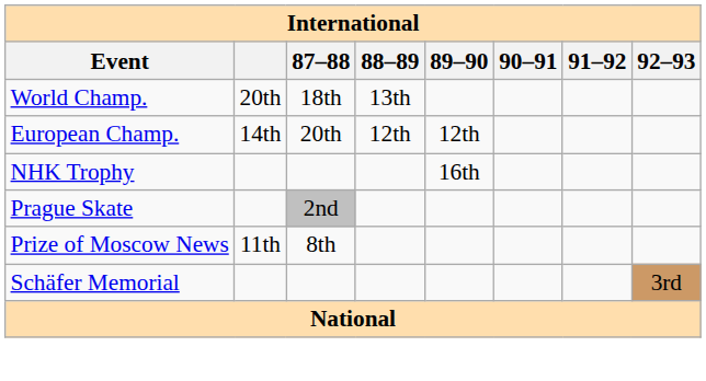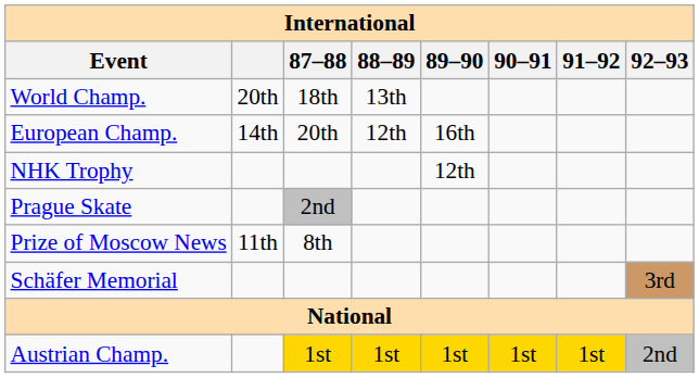 <table class="wikitable" style="text-align:center">
 <tr>
 <th style="background-color: #ffdead; " colspan=8 align=center>International</th>
 </tr>
 <tr>
 <th>Event</th>
 <th></th>
 <th>87–88</th>
 <th>88–89</th>
 <th>89–90</th>
 <th>90–91</th>
 <th>91–92</th>
 <th>92–93</th>
 </tr>
 <tr>
 <td align=left><a href='#'>World Champ.</a></td>
 <td>20th</td>
 <td>18th</td>
 <td>13th</td>
 <td></td>
 <td></td>
 <td></td>
 <td></td>
 </tr>
 <tr>
 <td align=left><a href='#'>European Champ.</a></td>
 <td>14th</td>
 <td>20th</td>
 <td>12th</td>
-<td>12th</td>
+<td>16th</td>
 <td></td>
 <td></td>
 <td></td>
 </tr>
 <tr>
 <td align=left><a href='#'>NHK Trophy</a></td>
 <td></td>
 <td></td>
 <td></td>
-<td>16th</td>
+<td>12th</td>
 <td></td>
 <td></td>
 <td></td>
 </tr>
 <tr>
 <td align=left><a href='#'>Prague Skate</a></td>
 <td></td>
 <td bgcolor=silver>2nd</td>
 <td></td>
 <td></td>
 <td></td>
 <td></td>
 <td></td>
 </tr>
 <tr>
 <td align=left><a href='#'>Prize of Moscow News</a></td>
 <td>11th</td>
 <td>8th</td>
 <td></td>
 <td></td>
 <td></td>
 <td></td>
 <td></td>
 </tr>
 <tr>
 <td align=left><a href='#'>Schäfer Memorial</a></td>
 <td></td>
 <td></td>
 <td></td>
 <td></td>
 <td></td>
 <td></td>
 <td bgcolor=cc9966>3rd</td>
 </tr>
 <tr>
 <th style="background-color: #ffdead; " colspan=8 align=center>National</th>
 </tr>
+<tr>
+<td align=left><a href='#'>Austrian Champ.</a></td>
+<td></td>
+<td bgcolor=gold>1st</td>
+<td bgcolor=gold>1st</td>
+<td bgcolor=gold>1st</td>
+<td bgcolor=gold>1st</td>
+<td bgcolor=gold>1st</td>
+<td bgcolor=silver>2nd</td>
+</tr>
 </table>
